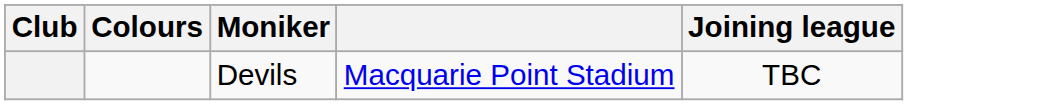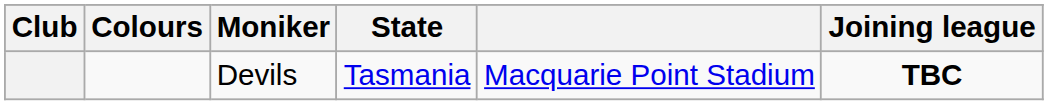 <table class="wikitable plainrowheaders" style=text-align:center>
 <tr>
 <th>Club</th>
 <th>Colours</th>
 <th>Moniker</th>
+<th>State</th>
 <th></th>
 <th>Joining league</th>
 </tr>
 <tr>
 <th scope=row style=text-align:left></th>
 <td></td>
 <td align=left>Devils</td>
+<td align=left><a href='#'>Tasmania</a></td>
 <td align=left><a href='#'>Macquarie Point Stadium</a></td>
-<td>TBC</td>
+<td><strong>TBC</strong></td>
 </tr>
 </table>
